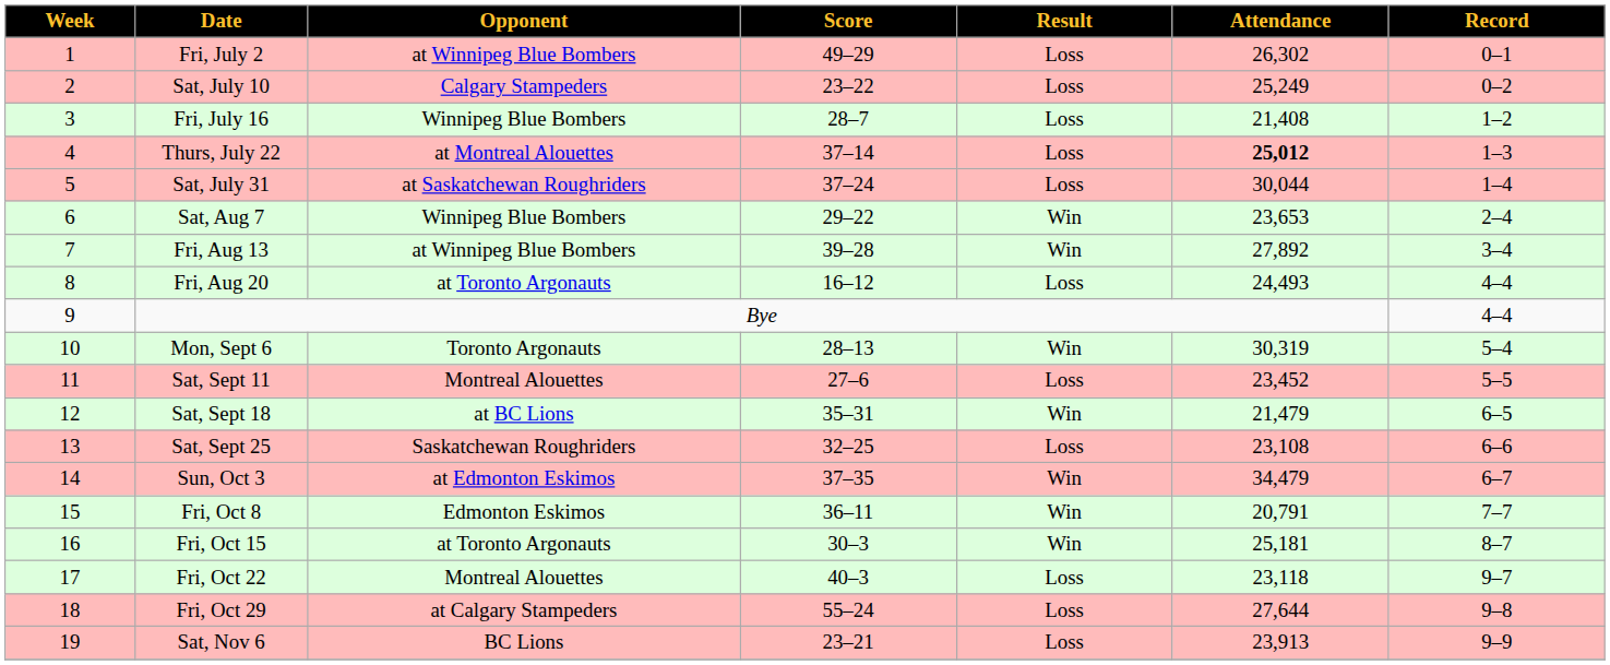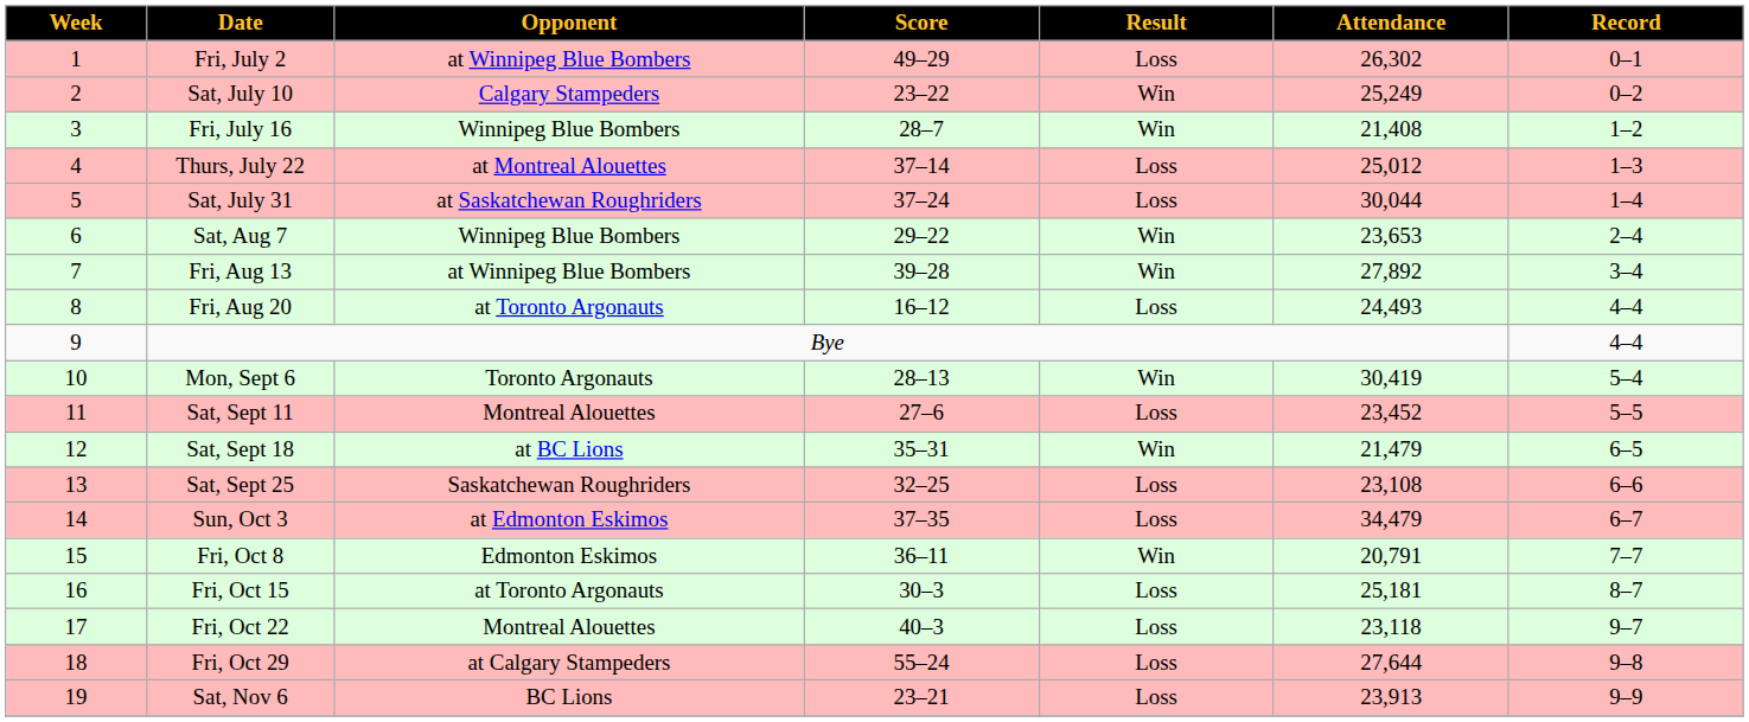 <table class="wikitable sortable">
 <tr>
 <th style="background:black;color:#FFC12D;"  width="6%">Week</th>
 <th style="background:black;color:#FFC12D;"  width="8%">Date</th>
 <th style="background:black;color:#FFC12D;"  width="20%">Opponent</th>
 <th style="background:black;color:#FFC12D;"  width="10%">Score</th>
 <th style="background:black;color:#FFC12D;"  width="10%">Result</th>
 <th style="background:black;color:#FFC12D;"  width="10%">Attendance</th>
 <th style="background:black;color:#FFC12D;"  width="10%">Record</th>
 </tr>
 <tr align="center" bgcolor="#ffbbbb">
 <td>1</td>
 <td>Fri, July 2</td>
 <td>at <a href='#'>Winnipeg Blue Bombers</a></td>
 <td>49–29</td>
 <td>Loss</td>
 <td>26,302</td>
 <td>0–1</td>
 </tr>
 <tr align="center" bgcolor="#ffbbbb">
 <td>2</td>
 <td>Sat, July 10</td>
 <td><a href='#'>Calgary Stampeders</a></td>
 <td>23–22</td>
-<td>Loss</td>
+<td>Win</td>
 <td>25,249</td>
 <td>0–2</td>
 </tr>
 <tr align="center" bgcolor="#ddffdd">
 <td>3</td>
 <td>Fri, July 16</td>
 <td>Winnipeg Blue Bombers</td>
 <td>28–7</td>
-<td>Loss</td>
+<td>Win</td>
 <td>21,408</td>
 <td>1–2</td>
 </tr>
 <tr align="center" bgcolor="#ffbbbb">
 <td>4</td>
 <td>Thurs, July 22</td>
 <td>at <a href='#'>Montreal Alouettes</a></td>
 <td>37–14</td>
 <td>Loss</td>
-<td><strong>25,012</strong></td>
+<td>25,012</td>
 <td>1–3</td>
 </tr>
 <tr align="center" bgcolor="#ffbbbb">
 <td>5</td>
 <td>Sat, July 31</td>
 <td>at <a href='#'>Saskatchewan Roughriders</a></td>
 <td>37–24</td>
 <td>Loss</td>
 <td>30,044</td>
 <td>1–4</td>
 </tr>
 <tr align="center" bgcolor="#ddffdd">
 <td>6</td>
 <td>Sat, Aug 7</td>
 <td>Winnipeg Blue Bombers</td>
 <td>29–22</td>
 <td>Win</td>
 <td>23,653</td>
 <td>2–4</td>
 </tr>
 <tr align="center" bgcolor="#ddffdd">
 <td>7</td>
 <td>Fri, Aug 13</td>
 <td>at Winnipeg Blue Bombers</td>
 <td>39–28</td>
 <td>Win</td>
 <td>27,892</td>
 <td>3–4</td>
 </tr>
 <tr align="center" bgcolor="#ddffdd">
 <td>8</td>
 <td>Fri, Aug 20</td>
 <td>at <a href='#'>Toronto Argonauts</a></td>
 <td>16–12</td>
 <td>Loss</td>
 <td>24,493</td>
 <td>4–4</td>
 </tr>
 <tr align="center">
 <td>9</td>
 <td colSpan=5 align="center"><em>Bye</em></td>
 <td>4–4</td>
 </tr>
 <tr align="center" bgcolor="#ddffdd">
 <td>10</td>
 <td>Mon, Sept 6</td>
 <td>Toronto Argonauts</td>
 <td>28–13</td>
 <td>Win</td>
-<td>30,319</td>
+<td>30,419</td>
 <td>5–4</td>
 </tr>
 <tr align="center" bgcolor="#ffbbbb">
 <td>11</td>
 <td>Sat, Sept 11</td>
 <td>Montreal Alouettes</td>
 <td>27–6</td>
 <td>Loss</td>
 <td>23,452</td>
 <td>5–5</td>
 </tr>
 <tr align="center" bgcolor="#ddffdd">
 <td>12</td>
 <td>Sat, Sept 18</td>
 <td>at <a href='#'>BC Lions</a></td>
 <td>35–31</td>
 <td>Win</td>
 <td>21,479</td>
 <td>6–5</td>
 </tr>
 <tr align="center" bgcolor="#ffbbbb">
 <td>13</td>
 <td>Sat, Sept 25</td>
 <td>Saskatchewan Roughriders</td>
 <td>32–25</td>
 <td>Loss</td>
 <td>23,108</td>
 <td>6–6</td>
 </tr>
 <tr align="center" bgcolor="#ffbbbb">
 <td>14</td>
 <td>Sun, Oct 3</td>
 <td>at <a href='#'>Edmonton Eskimos</a></td>
 <td>37–35</td>
-<td>Win</td>
+<td>Loss</td>
 <td>34,479</td>
 <td>6–7</td>
 </tr>
 <tr align="center" bgcolor="#ddffdd">
 <td>15</td>
 <td>Fri, Oct 8</td>
 <td>Edmonton Eskimos</td>
 <td>36–11</td>
 <td>Win</td>
 <td>20,791</td>
 <td>7–7</td>
 </tr>
 <tr align="center" bgcolor="#ddffdd">
 <td>16</td>
 <td>Fri, Oct 15</td>
 <td>at Toronto Argonauts</td>
 <td>30–3</td>
-<td>Win</td>
+<td>Loss</td>
 <td>25,181</td>
 <td>8–7</td>
 </tr>
 <tr align="center" bgcolor="#ddffdd">
 <td>17</td>
 <td>Fri, Oct 22</td>
 <td>Montreal Alouettes</td>
 <td>40–3</td>
 <td>Loss</td>
 <td>23,118</td>
 <td>9–7</td>
 </tr>
 <tr align="center" bgcolor="#ffbbbb">
 <td>18</td>
 <td>Fri, Oct 29</td>
 <td>at Calgary Stampeders</td>
 <td>55–24</td>
 <td>Loss</td>
 <td>27,644</td>
 <td>9–8</td>
 </tr>
 <tr align="center" bgcolor="#ffbbbb">
 <td>19</td>
 <td>Sat, Nov 6</td>
 <td>BC Lions</td>
 <td>23–21</td>
 <td>Loss</td>
 <td>23,913</td>
 <td>9–9</td>
 </tr>
 <tr>
 </tr>
 </table>
